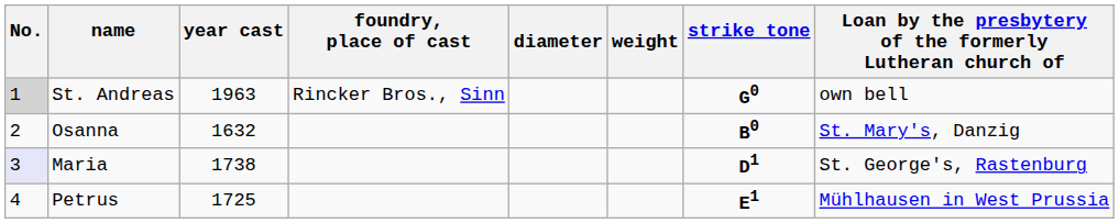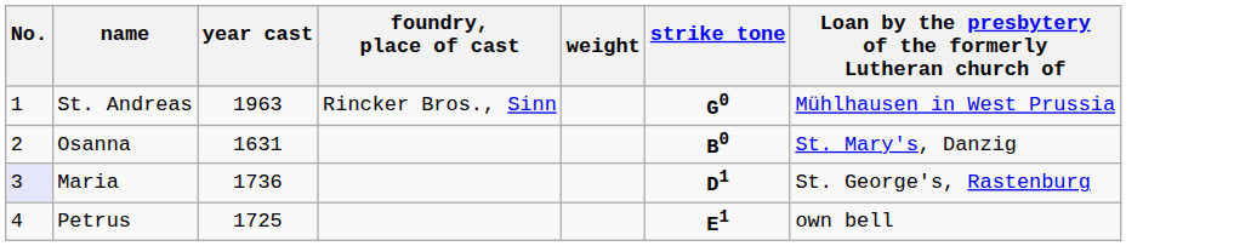 <table class="wikitable">
 <tr>
 <th>No.<br> </th>
 <th>name<br> </th>
 <th>year cast<br> </th>
 <th>foundry, <br>place of cast<br> </th>
-<th>diameter<br></th>
 <th>weight<br></th>
 <th><a href='#'>strike tone</a><br> </th>
 <th>Loan by the <a href='#'>presbytery</a> <br>of the formerly <br>Lutheran church of</th>
 </tr>
 <tr ---->
-<td style="background: lightgrey;">1</td>
+<td>1</td>
 <td>St. Andreas</td>
 <td align="center">1963</td>
 <td>Rincker Bros., <a href='#'>Sinn</a></td>
 <td align="right"></td>
-<td align="right"></td>
 <td align="center"><strong>G<sup>0</sup></strong></td>
-<td>own bell</td>
+<td><a href='#'>Mühlhausen in West Prussia</a></td>
 </tr>
 <tr ---->
 <td>2</td>
 <td>Osanna</td>
-<td align="center">1632</td>
+<td align="center">1631</td>
 <td></td>
-<td align="right"></td>
 <td align="right"></td>
 <td align="center"><strong>B<sup>0</sup></strong></td>
 <td><a href='#'>St. Mary's</a>, Danzig</td>
 </tr>
 <tr ---->
 <td style="background: lavender;">3</td>
 <td>Maria</td>
-<td align="center">1738</td>
+<td align="center">1736</td>
 <td></td>
-<td align="right"></td>
 <td align="right"></td>
 <td align="center"><strong>D<sup>1</sup></strong></td>
 <td>St. George's, <a href='#'>Rastenburg</a></td>
 </tr>
 <tr ---->
 <td>4</td>
 <td>Petrus</td>
 <td align="center">1725</td>
 <td></td>
 <td align="right"></td>
-<td align="right"></td>
 <td align="center"><strong>E<sup>1</sup></strong></td>
-<td><a href='#'>Mühlhausen in West Prussia</a></td>
+<td>own bell</td>
 </tr>
 </table>
